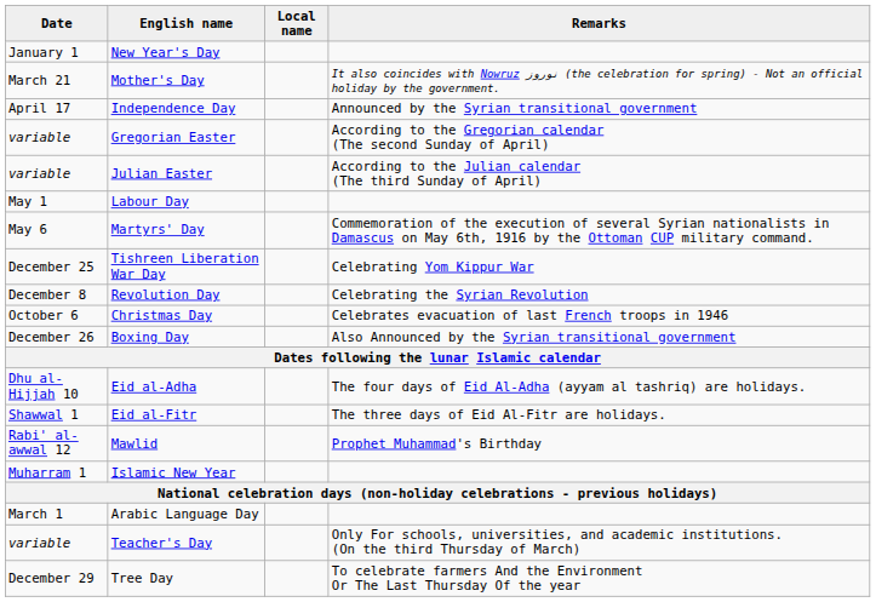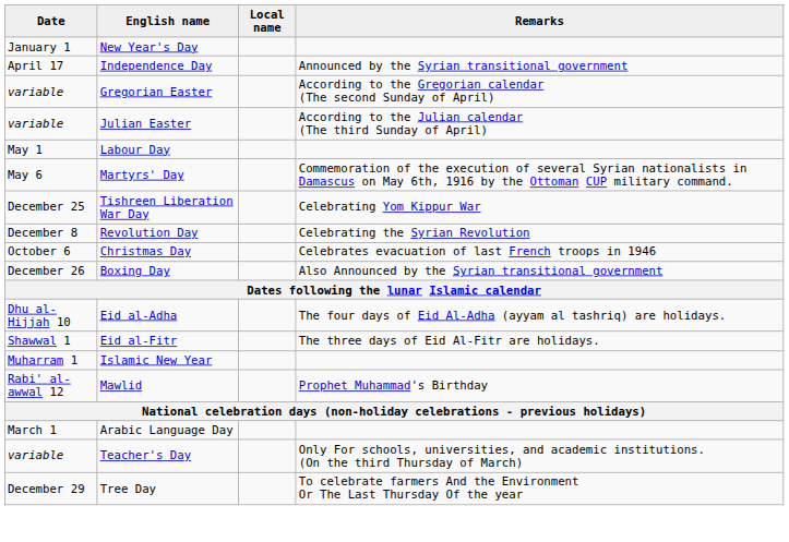 <table class="wikitable">
 <tr>
 <th style="background:#efefef;">Date</th>
 <th style="background:#efefef;">English name</th>
 <th style="background:#efefef;">Local name</th>
 <th style="background:#efefef;">Remarks</th>
 </tr>
 <tr>
 <td>January 1</td>
 <td><a href='#'>New Year's Day</a></td>
 <td><br></td>
 <td></td>
-</tr>
-<tr>
-<td>March 21</td>
-<td><a href='#'>Mother's Day</a></td>
-<td><br></td>
-<td><em><small>It also coincides with <a href='#'>Nowruz</a> نوروز (the celebration for spring) - Not an official holiday by the government.</small></em></td>
 </tr>
 <tr>
 <td>April 17</td>
 <td><a href='#'>Independence Day</a></td>
 <td><br></td>
 <td>Announced by the <a href='#'>Syrian transitional government</a></td>
 </tr>
 <tr>
 <td><em>variable</em></td>
 <td><a href='#'>Gregorian Easter</a></td>
 <td><br></td>
 <td>According to the <a href='#'>Gregorian calendar</a><br>(The second Sunday of April)</td>
 </tr>
 <tr>
 <td><em>variable</em></td>
 <td><a href='#'>Julian Easter</a></td>
 <td><br></td>
 <td>According to the <a href='#'>Julian calendar</a><br>(The third Sunday of April)</td>
 </tr>
 <tr>
 <td>May 1</td>
 <td><a href='#'>Labour Day</a></td>
 <td><br></td>
 <td></td>
 </tr>
 <tr>
 <td>May 6</td>
 <td><a href='#'>Martyrs' Day</a></td>
 <td><br></td>
 <td>Commemoration of the execution of several Syrian nationalists in <a href='#'>Damascus</a> on May 6th, 1916 by the <a href='#'>Ottoman</a> <a href='#'>CUP</a> military command.</td>
 </tr>
 <tr>
 <td>December 25</td>
 <td><a href='#'>Tishreen Liberation War Day</a></td>
 <td><br></td>
 <td>Celebrating <a href='#'>Yom Kippur War</a></td>
 </tr>
 <tr>
 <td>December 8</td>
 <td><a href='#'>Revolution Day</a></td>
 <td><br></td>
 <td>Celebrating the <a href='#'>Syrian Revolution</a></td>
 </tr>
 <tr>
 <td>October 6</td>
 <td><a href='#'>Christmas Day</a></td>
 <td><br></td>
 <td>Celebrates evacuation of last <a href='#'>French</a> troops in 1946</td>
 </tr>
 <tr>
 <td>December 26</td>
 <td><a href='#'>Boxing Day</a></td>
 <td><br></td>
 <td>Also Announced by the <a href='#'>Syrian transitional government</a></td>
 </tr>
 <tr>
 <th colspan="4">Dates following the <a href='#'>lunar</a> <a href='#'>Islamic calendar</a></th>
 </tr>
 <tr>
 <td><a href='#'>Dhu al-Hijjah</a> 10</td>
 <td><a href='#'>Eid al-Adha</a></td>
 <td><br></td>
 <td>The four days of <a href='#'>Eid Al-Adha</a> (ayyam al tashriq) are holidays.</td>
 </tr>
 <tr>
 <td><a href='#'>Shawwal</a> 1</td>
 <td><a href='#'>Eid al-Fitr</a></td>
 <td><br></td>
 <td>The three days of Eid Al-Fitr are holidays.</td>
 </tr>
 <tr>
+<td><a href='#'>Muharram</a> 1</td>
+<td><a href='#'>Islamic New Year</a></td>
+<td><br></td>
+<td></td>
+</tr>
+<tr>
 <td><a href='#'>Rabi' al-awwal</a> 12</td>
 <td><a href='#'>Mawlid</a></td>
 <td><br></td>
 <td><a href='#'>Prophet Muhammad</a>'s Birthday</td>
-</tr>
-<tr>
-<td><a href='#'>Muharram</a> 1</td>
-<td><a href='#'>Islamic New Year</a></td>
-<td><br></td>
-<td></td>
 </tr>
 <tr>
 <th colspan="4"><strong>National celebration days (non-holiday celebrations - previous holidays)</strong></th>
 </tr>
 <tr>
 <td>March 1</td>
 <td>Arabic Language Day</td>
 <td></td>
 <td></td>
 </tr>
 <tr>
 <td><em>variable</em></td>
 <td><a href='#'>Teacher's Day</a></td>
 <td><br></td>
 <td>Only For schools, universities, and academic institutions.<br>(On the third Thursday of March)</td>
 </tr>
 <tr>
 <td>December 29</td>
 <td>Tree Day</td>
 <td></td>
 <td>To celebrate farmers And the Environment<br>Or The Last Thursday Of the year</td>
 </tr>
 </table>
